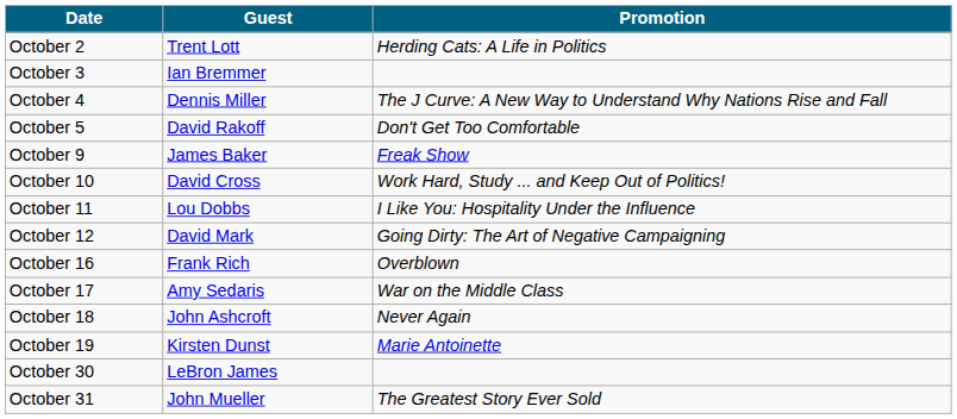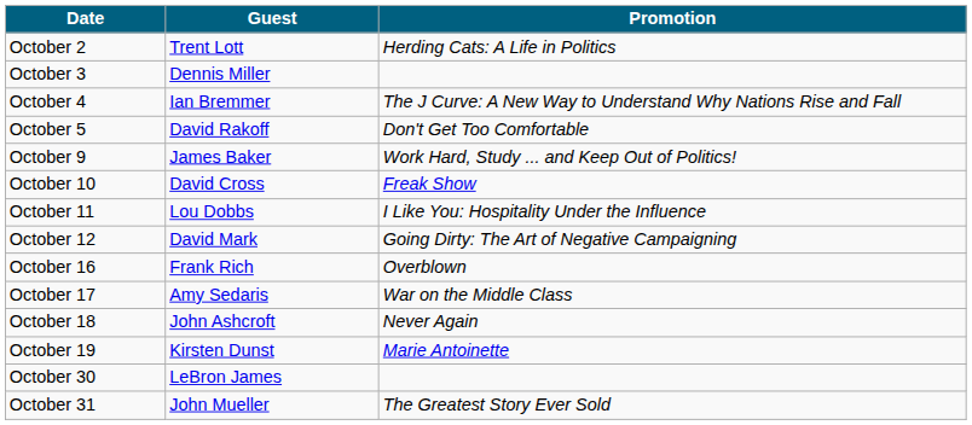 <table class="wikitable" width="100%">
 <tr bgcolor="#CCCCCC">
 <th width="15%" style="background:#006080; color:#FFFFFF">Date</th>
 <th width="20%" style="background:#006080; color:#FFFFFF">Guest</th>
 <th width="55%" style="background:#006080; color:#FFFFFF">Promotion</th>
 </tr>
 <tr>
 <td>October 2</td>
 <td><a href='#'>Trent Lott</a></td>
 <td><em>Herding Cats: A Life in Politics</em></td>
 </tr>
 <tr>
 <td>October 3</td>
-<td><a href='#'>Ian Bremmer</a></td>
+<td><a href='#'>Dennis Miller</a></td>
 <td></td>
 </tr>
 <tr>
 <td>October 4</td>
-<td><a href='#'>Dennis Miller</a></td>
+<td><a href='#'>Ian Bremmer</a></td>
 <td><em>The J Curve: A New Way to Understand Why Nations Rise and Fall</em></td>
 </tr>
 <tr>
 <td>October 5</td>
 <td><a href='#'>David Rakoff</a></td>
 <td><em>Don't Get Too Comfortable</em></td>
 </tr>
 <tr>
 <td>October 9</td>
 <td><a href='#'>James Baker</a></td>
-<td><em><a href='#'>Freak Show</a></em></td>
+<td><em>Work Hard, Study ... and Keep Out of Politics!</em></td>
 </tr>
 <tr>
 <td>October 10</td>
 <td><a href='#'>David Cross</a></td>
-<td><em>Work Hard, Study ... and Keep Out of Politics!</em></td>
+<td><em><a href='#'>Freak Show</a></em></td>
 </tr>
 <tr>
 <td>October 11</td>
 <td><a href='#'>Lou Dobbs</a></td>
 <td><em>I Like You: Hospitality Under the Influence</em></td>
 </tr>
 <tr>
 <td>October 12</td>
 <td><a href='#'>David Mark</a></td>
 <td><em>Going Dirty: The Art of Negative Campaigning</em></td>
 </tr>
 <tr>
 <td>October 16</td>
 <td><a href='#'>Frank Rich</a></td>
 <td><em>Overblown</em></td>
 </tr>
 <tr>
 <td>October 17</td>
 <td><a href='#'>Amy Sedaris</a></td>
 <td><em>War on the Middle Class</em></td>
 </tr>
 <tr>
 <td>October 18</td>
 <td><a href='#'>John Ashcroft</a></td>
 <td><em>Never Again</em></td>
 </tr>
 <tr>
 <td>October 19</td>
 <td><a href='#'>Kirsten Dunst</a></td>
 <td><em><a href='#'>Marie Antoinette</a></em></td>
 </tr>
 <tr>
 <td>October 30</td>
 <td><a href='#'>LeBron James</a></td>
 <td></td>
 </tr>
 <tr>
 <td>October 31</td>
 <td><a href='#'>John Mueller</a></td>
 <td><em>The Greatest Story Ever Sold</em></td>
 </tr>
 </table>
